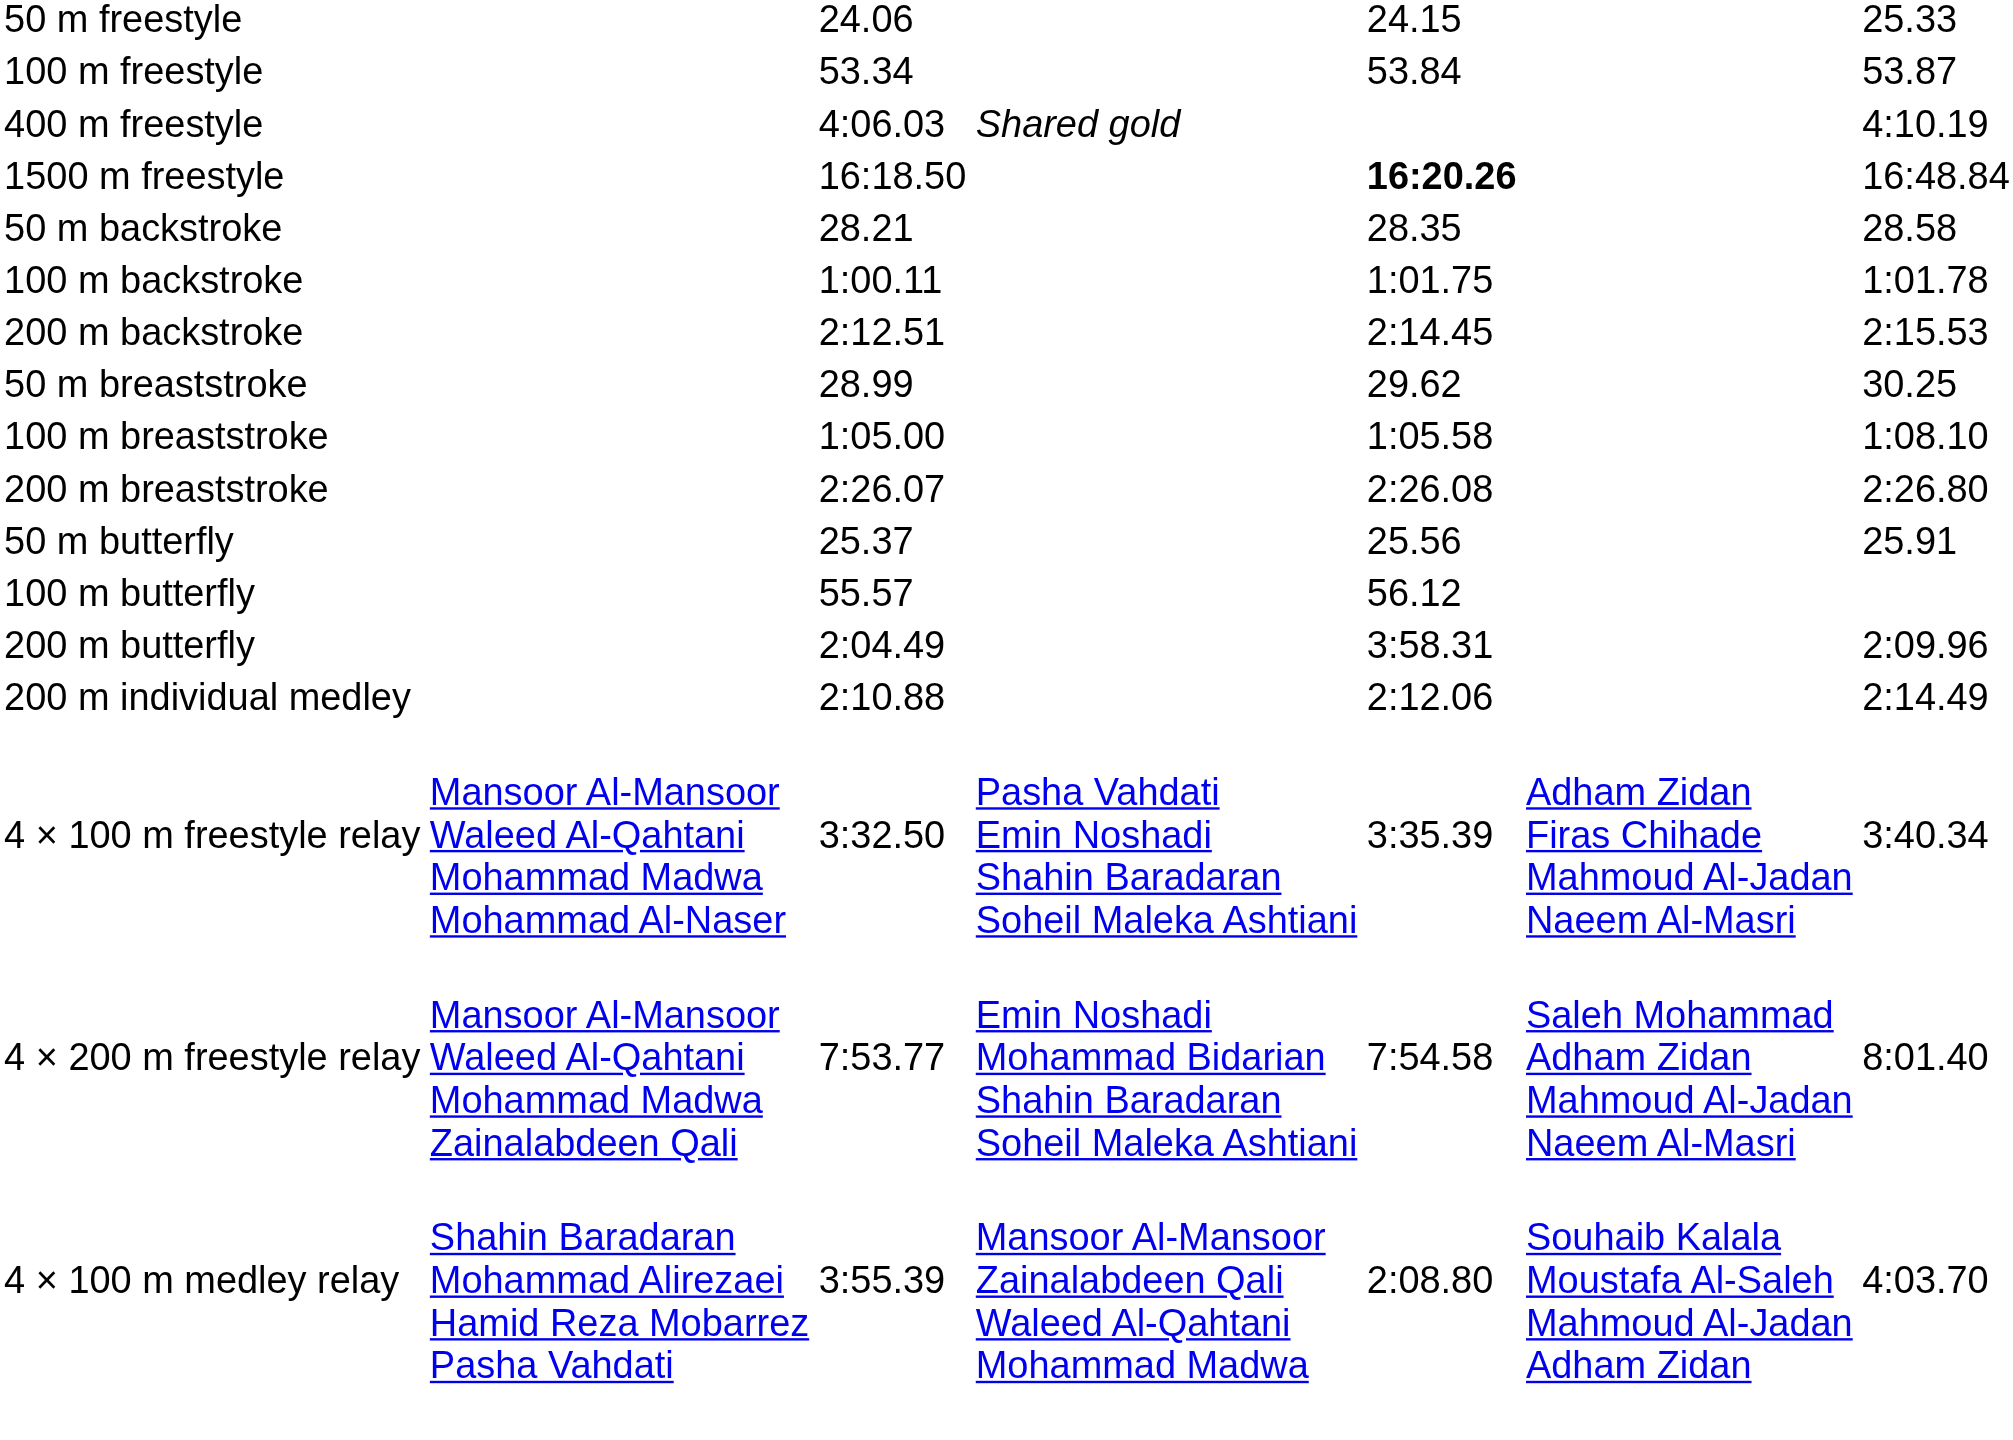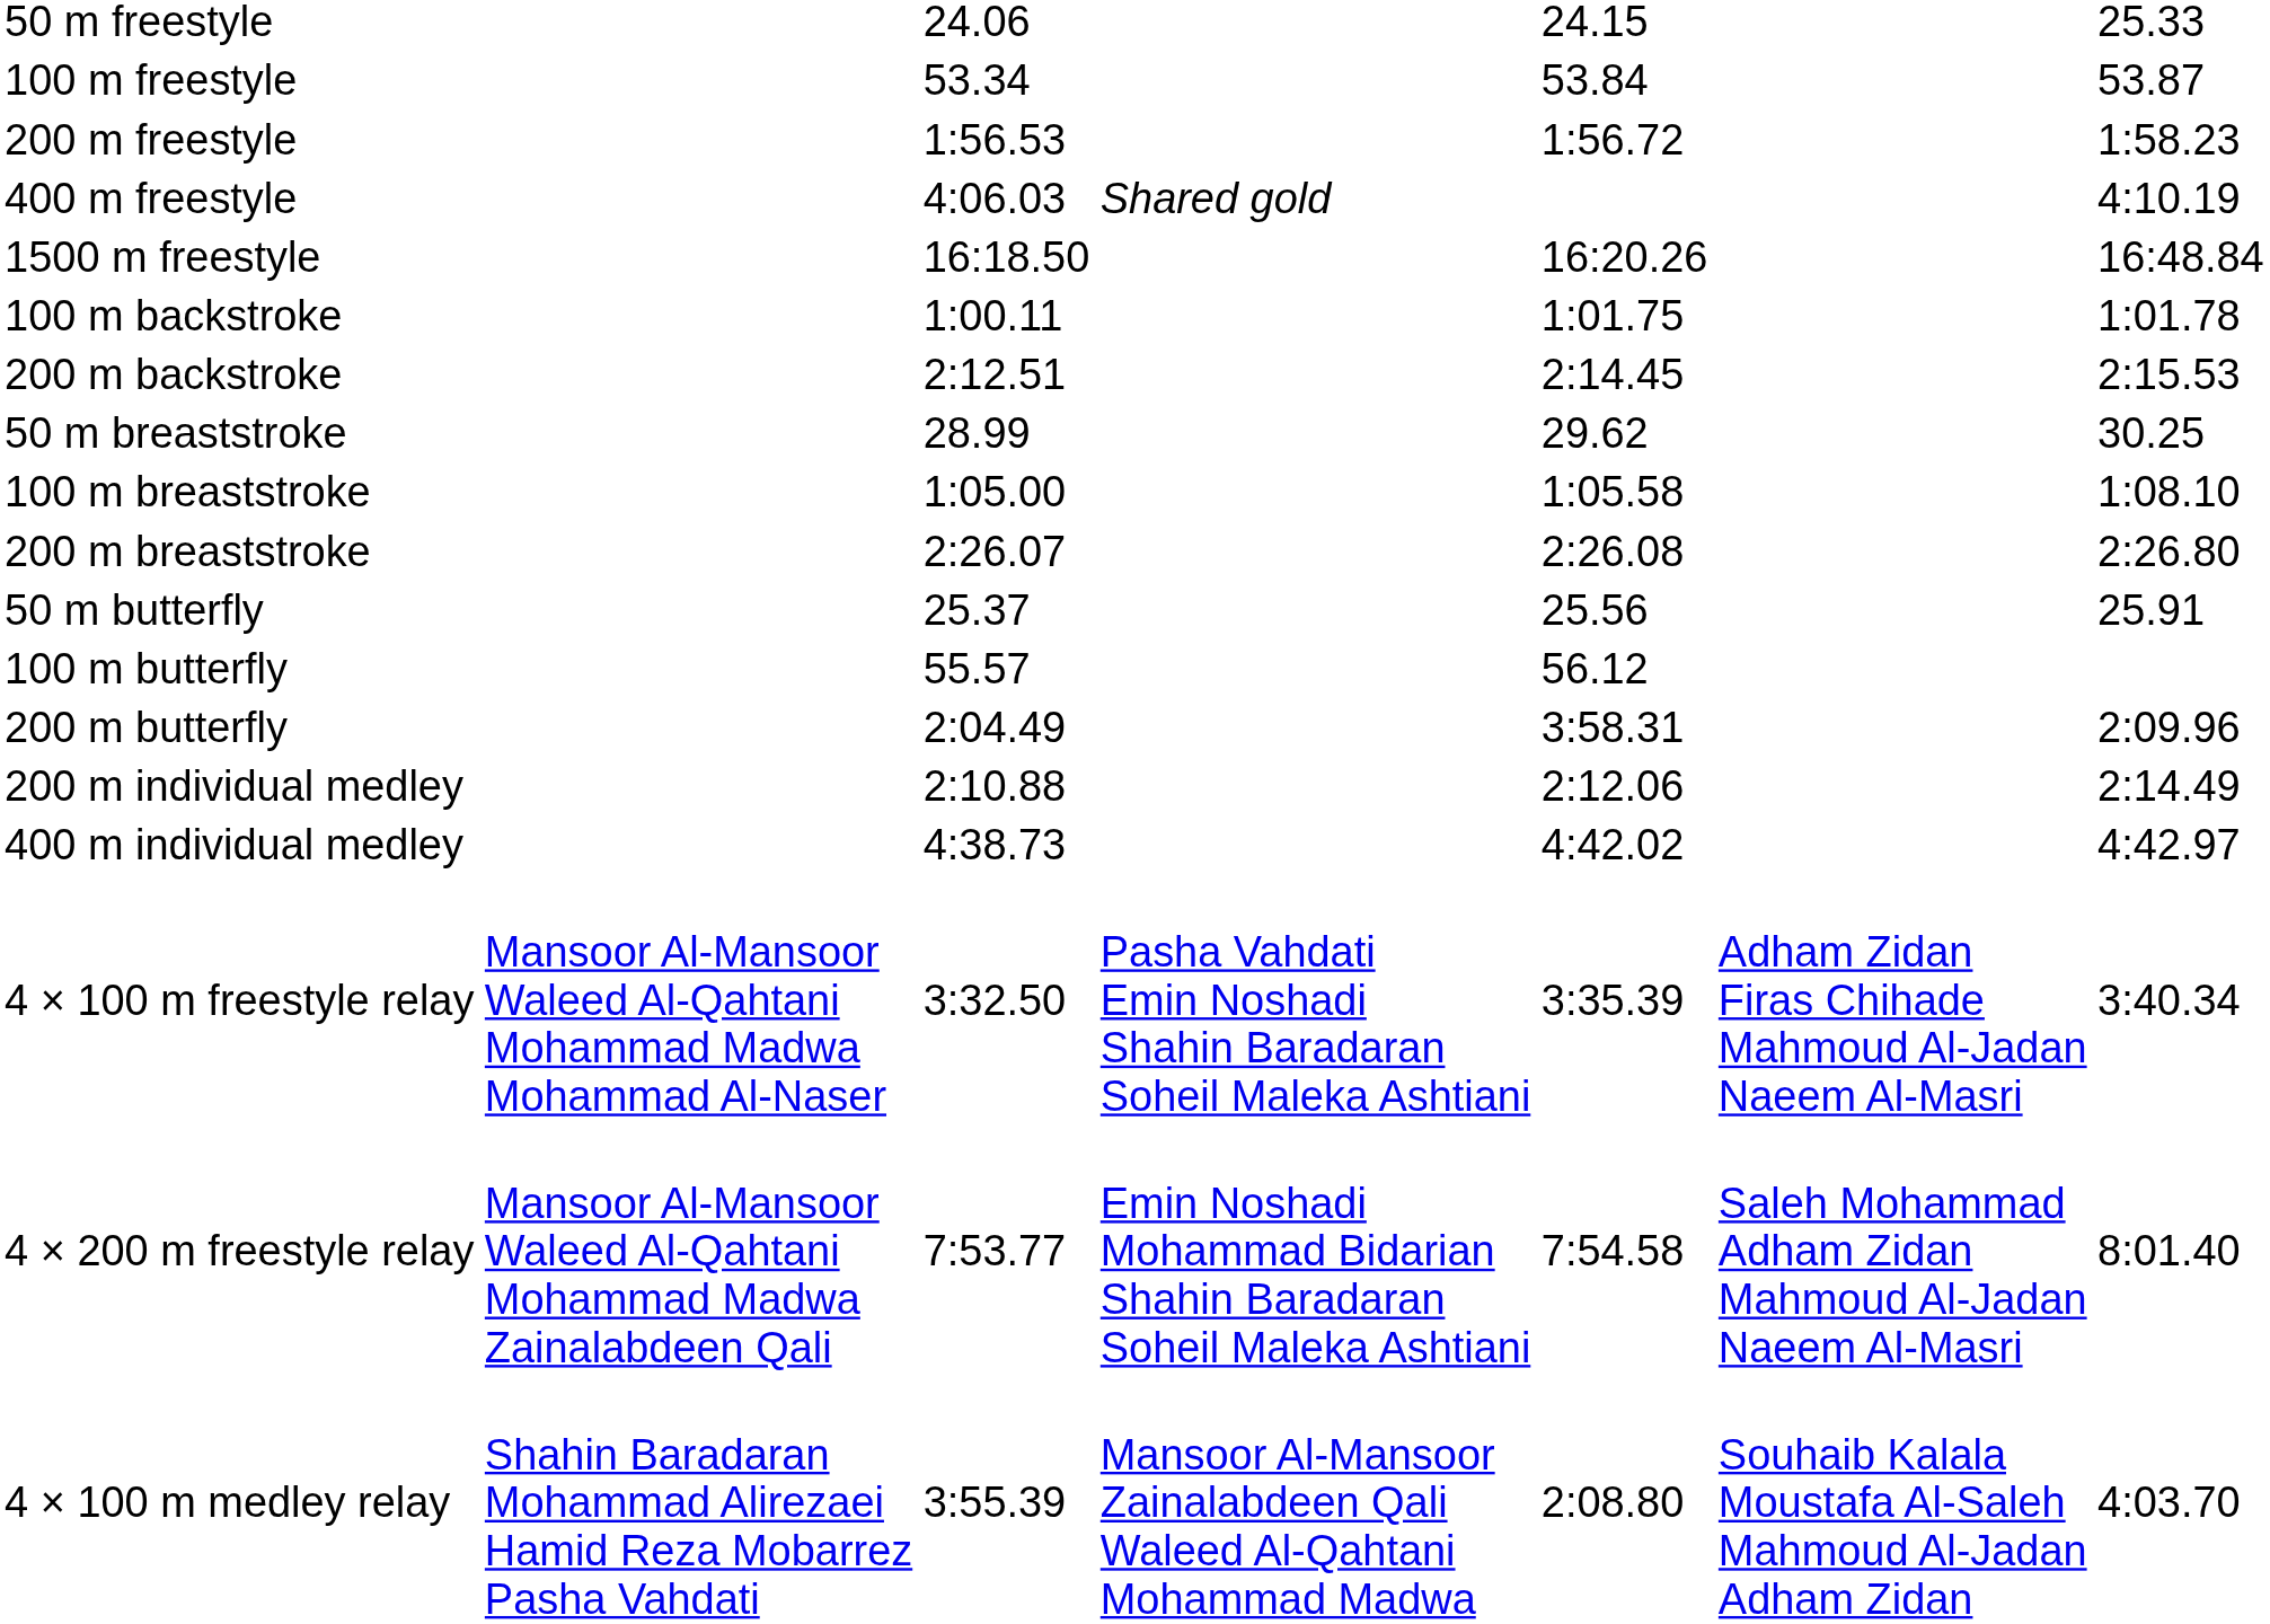 <table>
 <tr>
 <td>50 m freestyle</td>
 <td></td>
 <td>24.06</td>
 <td></td>
 <td>24.15</td>
 <td></td>
 <td>25.33</td>
 </tr>
 <tr>
 <td>100 m freestyle</td>
 <td></td>
 <td>53.34</td>
 <td></td>
 <td>53.84</td>
 <td></td>
 <td>53.87</td>
 </tr>
 <tr>
+<td>200 m freestyle</td>
+<td></td>
+<td>1:56.53</td>
+<td></td>
+<td>1:56.72</td>
+<td></td>
+<td>1:58.23</td>
+</tr>
+<tr>
 <td rowspan=2>400 m freestyle</td>
 <td></td>
 <td rowspan=2>4:06.03</td>
 <td rowspan=2><em>Shared gold</em></td>
 <td rowspan=2></td>
 <td rowspan=2></td>
 <td rowspan=2>4:10.19</td>
 </tr>
 <tr>
 <td></td>
 </tr>
 <tr>
 <td>1500 m freestyle</td>
 <td></td>
 <td>16:18.50</td>
 <td></td>
-<td><strong>16:20.26</strong></td>
+<td>16:20.26</td>
 <td></td>
 <td>16:48.84</td>
-</tr>
-<tr>
-<td>50 m backstroke</td>
-<td></td>
-<td>28.21</td>
-<td></td>
-<td>28.35</td>
-<td></td>
-<td>28.58</td>
 </tr>
 <tr>
 <td>100 m backstroke</td>
 <td></td>
 <td>1:00.11</td>
 <td></td>
 <td>1:01.75</td>
 <td></td>
 <td>1:01.78</td>
 </tr>
 <tr>
 <td>200 m backstroke</td>
 <td></td>
 <td>2:12.51</td>
 <td></td>
 <td>2:14.45</td>
 <td></td>
 <td>2:15.53</td>
 </tr>
 <tr>
 <td>50 m breaststroke</td>
 <td></td>
 <td>28.99</td>
 <td></td>
 <td>29.62</td>
 <td></td>
 <td>30.25</td>
 </tr>
 <tr>
 <td>100 m breaststroke</td>
 <td></td>
 <td>1:05.00</td>
 <td></td>
 <td>1:05.58</td>
 <td></td>
 <td>1:08.10</td>
 </tr>
 <tr>
 <td>200 m breaststroke</td>
 <td></td>
 <td>2:26.07</td>
 <td></td>
 <td>2:26.08</td>
 <td></td>
 <td>2:26.80</td>
 </tr>
 <tr>
 <td>50 m butterfly</td>
 <td></td>
 <td>25.37</td>
 <td></td>
 <td>25.56</td>
 <td></td>
 <td>25.91</td>
 </tr>
 <tr>
 <td>100 m butterfly</td>
 <td></td>
 <td>55.57</td>
 <td></td>
 <td>56.12</td>
 <td></td>
 <td></td>
 </tr>
 <tr>
 <td>200 m butterfly</td>
 <td></td>
 <td>2:04.49</td>
 <td></td>
 <td>3:58.31</td>
 <td></td>
 <td>2:09.96</td>
 </tr>
 <tr>
 <td>200 m individual medley</td>
 <td></td>
 <td>2:10.88</td>
 <td></td>
 <td>2:12.06</td>
 <td></td>
 <td>2:14.49</td>
 </tr>
 <tr>
+<td>400 m individual medley</td>
+<td></td>
+<td>4:38.73</td>
+<td></td>
+<td>4:42.02</td>
+<td></td>
+<td>4:42.97</td>
+</tr>
+<tr>
 <td>4 × 100 m freestyle relay</td>
 <td><br><a href='#'>Mansoor Al-Mansoor</a><br><a href='#'>Waleed Al-Qahtani</a><br><a href='#'>Mohammad Madwa</a><br><a href='#'>Mohammad Al-Naser</a></td>
 <td>3:32.50</td>
 <td><br><a href='#'>Pasha Vahdati</a><br><a href='#'>Emin Noshadi</a><br><a href='#'>Shahin Baradaran</a><br><a href='#'>Soheil Maleka Ashtiani</a></td>
 <td>3:35.39</td>
 <td><br><a href='#'>Adham Zidan</a><br><a href='#'>Firas Chihade</a><br><a href='#'>Mahmoud Al-Jadan</a><br><a href='#'>Naeem Al-Masri</a></td>
 <td>3:40.34</td>
 </tr>
 <tr>
 <td>4 × 200 m freestyle relay</td>
 <td><br><a href='#'>Mansoor Al-Mansoor</a><br><a href='#'>Waleed Al-Qahtani</a><br><a href='#'>Mohammad Madwa</a><br><a href='#'>Zainalabdeen Qali</a></td>
 <td>7:53.77</td>
 <td><br><a href='#'>Emin Noshadi</a><br><a href='#'>Mohammad Bidarian</a><br><a href='#'>Shahin Baradaran</a><br><a href='#'>Soheil Maleka Ashtiani</a></td>
 <td>7:54.58</td>
 <td><br><a href='#'>Saleh Mohammad</a><br><a href='#'>Adham Zidan</a><br><a href='#'>Mahmoud Al-Jadan</a><br><a href='#'>Naeem Al-Masri</a></td>
 <td>8:01.40</td>
 </tr>
 <tr>
 <td>4 × 100 m medley relay</td>
 <td><br><a href='#'>Shahin Baradaran</a><br><a href='#'>Mohammad Alirezaei</a><br><a href='#'>Hamid Reza Mobarrez</a><br><a href='#'>Pasha Vahdati</a></td>
 <td>3:55.39</td>
 <td><br><a href='#'>Mansoor Al-Mansoor</a><br><a href='#'>Zainalabdeen Qali</a><br><a href='#'>Waleed Al-Qahtani</a><br><a href='#'>Mohammad Madwa</a></td>
 <td>2:08.80</td>
 <td><br><a href='#'>Souhaib Kalala</a><br><a href='#'>Moustafa Al-Saleh</a><br><a href='#'>Mahmoud Al-Jadan</a><br><a href='#'>Adham Zidan</a></td>
 <td>4:03.70</td>
 </tr>
 </table>
